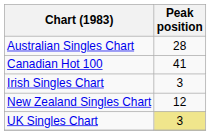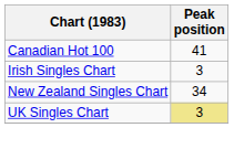 <table class="wikitable">
 <tr>
 <th>Chart (1983)</th>
 <th>Peak<br>position</th>
-</tr>
-<tr>
-<td><a href='#'>Australian Singles Chart</a></td>
-<td align="center">28</td>
 </tr>
 <tr>
 <td><a href='#'>Canadian Hot 100</a></td>
 <td align="center">41</td>
 </tr>
 <tr>
 <td><a href='#'>Irish Singles Chart</a></td>
 <td align="center">3</td>
 </tr>
 <tr>
 <td><a href='#'>New Zealand Singles Chart</a></td>
-<td align="center">12</td>
+<td align="center">34</td>
 </tr>
 <tr>
 <td><a href='#'>UK Singles Chart</a></td>
 <td align="center" style="background: khaki;">3</td>
 </tr>
 <tr>
 </tr>
 </table>
